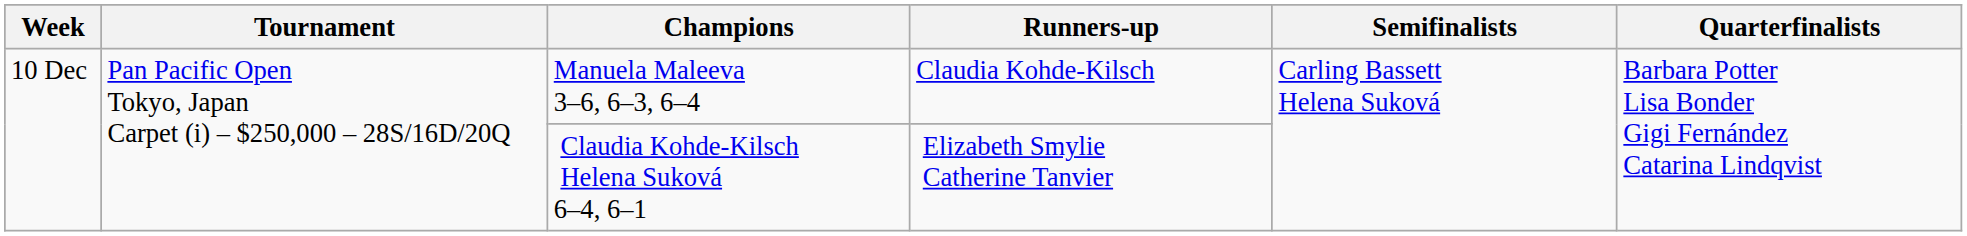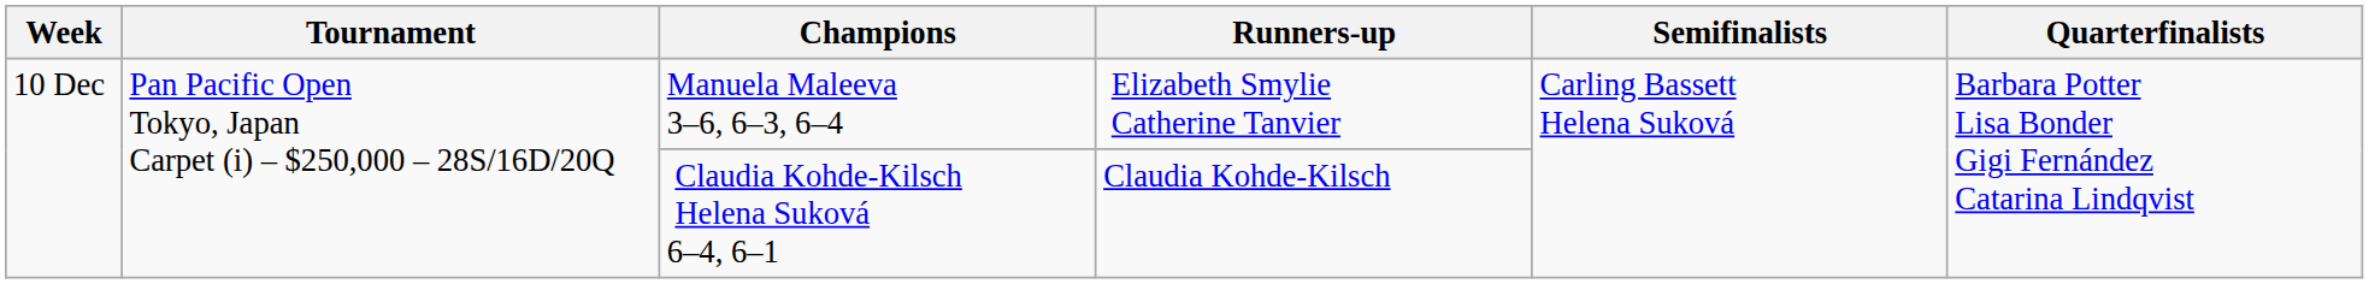 <table class=wikitable style=font-size:95%>
 <tr>
 <th style="width:48px;">Week</th>
 <th style="width:248px;">Tournament</th>
 <th style="width:200px;">Champions</th>
 <th style="width:200px;">Runners-up</th>
 <th style="width:190px;">Semifinalists</th>
 <th style="width:190px;">Quarterfinalists</th>
 </tr>
 <tr valign="top">
 <td rowspan=2>10 Dec</td>
 <td rowspan=2><a href='#'>Pan Pacific Open</a><br> Tokyo, Japan<br>Carpet (i) – $250,000 – 28S/16D/20Q</td>
 <td> <a href='#'>Manuela Maleeva</a><br>3–6, 6–3, 6–4</td>
-<td> <a href='#'>Claudia Kohde-Kilsch</a></td>
+<td> <a href='#'>Elizabeth Smylie</a><br> <a href='#'>Catherine Tanvier</a></td>
 <td rowspan=2> <a href='#'>Carling Bassett</a> <br> <a href='#'>Helena Suková</a></td>
 <td rowspan=2> <a href='#'>Barbara Potter</a>  <br> <a href='#'>Lisa Bonder</a> <br> <a href='#'>Gigi Fernández</a> <br> <a href='#'>Catarina Lindqvist</a></td>
 </tr>
 <tr valign="top">
 <td> <a href='#'>Claudia Kohde-Kilsch</a><br> <a href='#'>Helena Suková</a><br>6–4, 6–1</td>
-<td> <a href='#'>Elizabeth Smylie</a><br> <a href='#'>Catherine Tanvier</a></td>
+<td> <a href='#'>Claudia Kohde-Kilsch</a></td>
 </tr>
 </table>
